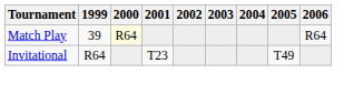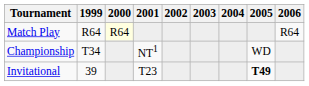 <table class="wikitable" style="text-align:center;">
 <tr>
 <th>Tournament</th>
 <th>1999</th>
 <th>2000</th>
 <th>2001</th>
 <th>2002</th>
 <th>2003</th>
 <th>2004</th>
 <th>2005</th>
 <th>2006</th>
 </tr>
 <tr>
 <td align="left"><a href='#'>Match Play</a></td>
-<td>39</td>
+<td>R64</td>
 <td style="background: lightyellow;">R64</td>
 <td style="background:#eeeeee;"></td>
 <td style="background:#eeeeee;"></td>
 <td style="background:#eeeeee;"></td>
 <td style="background:#eeeeee;"></td>
 <td style="background:#eeeeee;"></td>
 <td>R64</td>
 </tr>
 <tr>
+<td align="left"><a href='#'>Championship</a></td>
+<td>T34</td>
+<td style="background:#eeeeee;"></td>
+<td>NT<sup>1</sup></td>
+<td style="background:#eeeeee;"></td>
+<td style="background:#eeeeee;"></td>
+<td style="background:#eeeeee;"></td>
+<td>WD</td>
+<td style="background:#eeeeee;"></td>
+</tr>
+<tr>
 <td align="left"><a href='#'>Invitational</a></td>
-<td>R64</td>
+<td>39</td>
 <td style="background:#eeeeee;"></td>
 <td>T23</td>
 <td style="background:#eeeeee;"></td>
 <td style="background:#eeeeee;"></td>
 <td style="background:#eeeeee;"></td>
-<td>T49</td>
+<td><strong>T49</strong></td>
 <td style="background:#eeeeee;"></td>
 </tr>
 </table>
